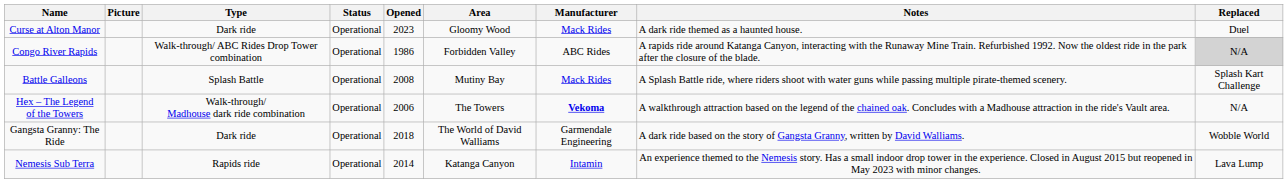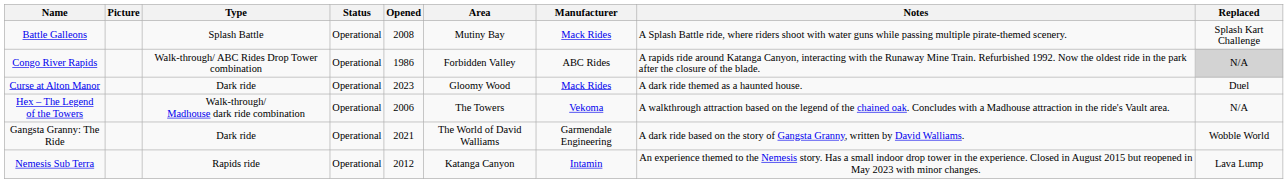 <table class="sortable wikitable" style="text-align:center;">
 <tr>
 <th>Name</th>
 <th>Picture</th>
 <th>Type</th>
 <th>Status</th>
 <th>Opened</th>
 <th>Area</th>
 <th>Manufacturer</th>
 <th ! class=unsortable>Notes</th>
 <th>Replaced</th>
 </tr>
 <tr>
-<td><a href='#'>Curse at Alton Manor</a></td>
+<td><a href='#'>Battle Galleons</a></td>
 <td> </td>
-<td>Dark ride</td>
+<td>Splash Battle</td>
 <td>Operational</td>
-<td>2023</td>
-<td>Gloomy Wood</td>
+<td>2008</td>
+<td>Mutiny Bay</td>
 <td><a href='#'>Mack Rides</a></td>
-<td style="text-align:left">A dark ride themed as a haunted house.</td>
-<td>Duel</td>
+<td style="text-align:left">A Splash Battle ride, where riders shoot with water guns while passing multiple pirate-themed scenery.</td>
+<td>Splash Kart Challenge</td>
 </tr>
 <tr>
 <td><a href='#'>Congo River Rapids</a></td>
 <td> </td>
 <td>Walk-through/ ABC Rides Drop Tower combination</td>
 <td>Operational</td>
 <td>1986</td>
 <td>Forbidden Valley</td>
 <td>ABC Rides</td>
 <td style="text-align:left">A rapids ride around Katanga Canyon, interacting with the Runaway Mine Train. Refurbished 1992. Now the oldest ride in the park after the closure of the blade.</td>
 <td style="background: lightgrey;">N/A</td>
 </tr>
 <tr>
-<td><a href='#'>Battle Galleons</a></td>
+<td><a href='#'>Curse at Alton Manor</a></td>
 <td> </td>
-<td>Splash Battle</td>
+<td>Dark ride</td>
 <td>Operational</td>
-<td>2008</td>
-<td>Mutiny Bay</td>
+<td>2023</td>
+<td>Gloomy Wood</td>
 <td><a href='#'>Mack Rides</a></td>
-<td style="text-align:left">A Splash Battle ride, where riders shoot with water guns while passing multiple pirate-themed scenery.</td>
-<td>Splash Kart Challenge</td>
+<td style="text-align:left">A dark ride themed as a haunted house.</td>
+<td>Duel</td>
 </tr>
 <tr>
 <td><a href='#'>Hex – The Legend<br>of the Towers</a></td>
 <td> </td>
 <td>Walk-through/<br><a href='#'>Madhouse</a> dark ride combination</td>
 <td>Operational</td>
 <td>2006</td>
 <td>The Towers</td>
-<td><strong><a href='#'>Vekoma</a></strong></td>
+<td><a href='#'>Vekoma</a></td>
 <td style="text-align:left">A walkthrough attraction based on the legend of the <a href='#'>chained oak</a>. Concludes with a Madhouse attraction in the ride's Vault area.</td>
 <td>N/A</td>
 </tr>
 <tr>
 <td>Gangsta Granny: The Ride</td>
 <td> </td>
 <td>Dark ride</td>
 <td>Operational</td>
-<td>2018</td>
+<td>2021</td>
 <td>The World of David Walliams</td>
 <td>Garmendale Engineering</td>
 <td style="text-align:left">A dark ride based on the story of <a href='#'>Gangsta Granny</a>, written by <a href='#'>David Walliams</a>.</td>
 <td>Wobble World</td>
 </tr>
 <tr>
 <td><a href='#'>Nemesis Sub Terra</a></td>
 <td> </td>
 <td>Rapids ride</td>
 <td>Operational</td>
-<td>2014</td>
+<td>2012</td>
 <td>Katanga Canyon</td>
 <td><a href='#'>Intamin</a></td>
 <td>An experience themed to the <a href='#'>Nemesis</a> story. Has a small indoor drop tower in the experience. Closed in August 2015 but reopened in May 2023 with minor changes.</td>
 <td>Lava Lump</td>
 </tr>
 </table>
